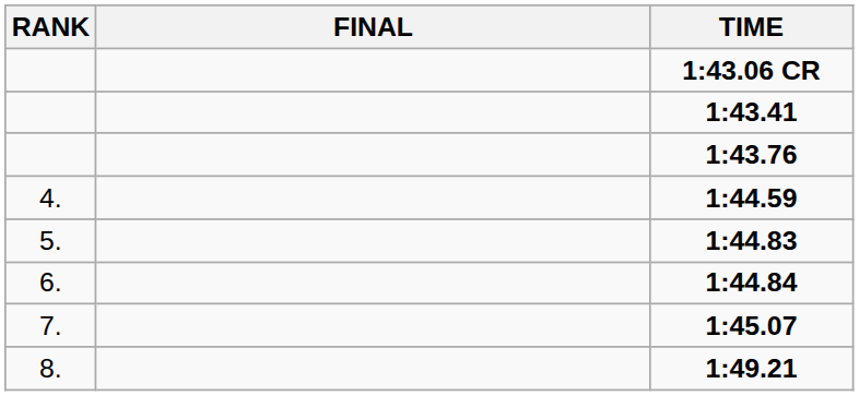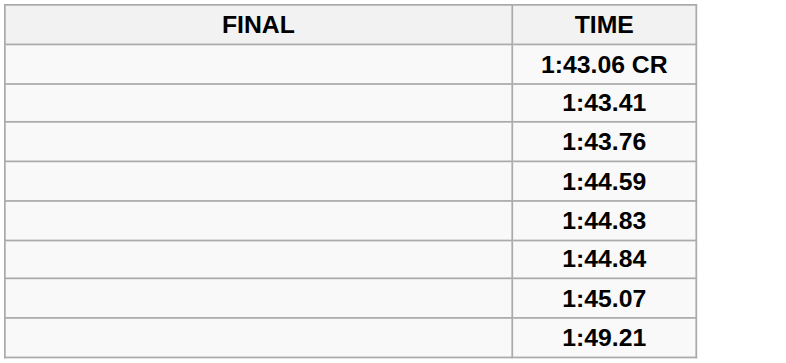 <table class="wikitable" style="border-collapse: collapse; font-size: 90%;">
 <tr>
-<th>RANK</th>
 <th style="width: 20em">FINAL</th>
 <th style="width: 7em">TIME</th>
 </tr>
 <tr>
-<td align="center"></td>
 <td></td>
 <td align="center"><strong>1:43.06</strong> <strong>CR</strong></td>
 </tr>
 <tr>
-<td align="center"></td>
 <td></td>
 <td align="center"><strong>1:43.41</strong></td>
 </tr>
 <tr>
-<td align="center"></td>
 <td></td>
 <td align="center"><strong>1:43.76</strong></td>
 </tr>
 <tr>
-<td align="center">4.</td>
 <td></td>
 <td align="center"><strong>1:44.59</strong></td>
 </tr>
 <tr>
-<td align="center">5.</td>
 <td></td>
 <td align="center"><strong>1:44.83</strong></td>
 </tr>
 <tr>
-<td align="center">6.</td>
 <td></td>
 <td align="center"><strong>1:44.84</strong></td>
 </tr>
 <tr>
-<td align="center">7.</td>
 <td></td>
 <td align="center"><strong>1:45.07</strong></td>
 </tr>
 <tr>
-<td align="center">8.</td>
 <td></td>
 <td align="center"><strong>1:49.21</strong></td>
 </tr>
 </table>
